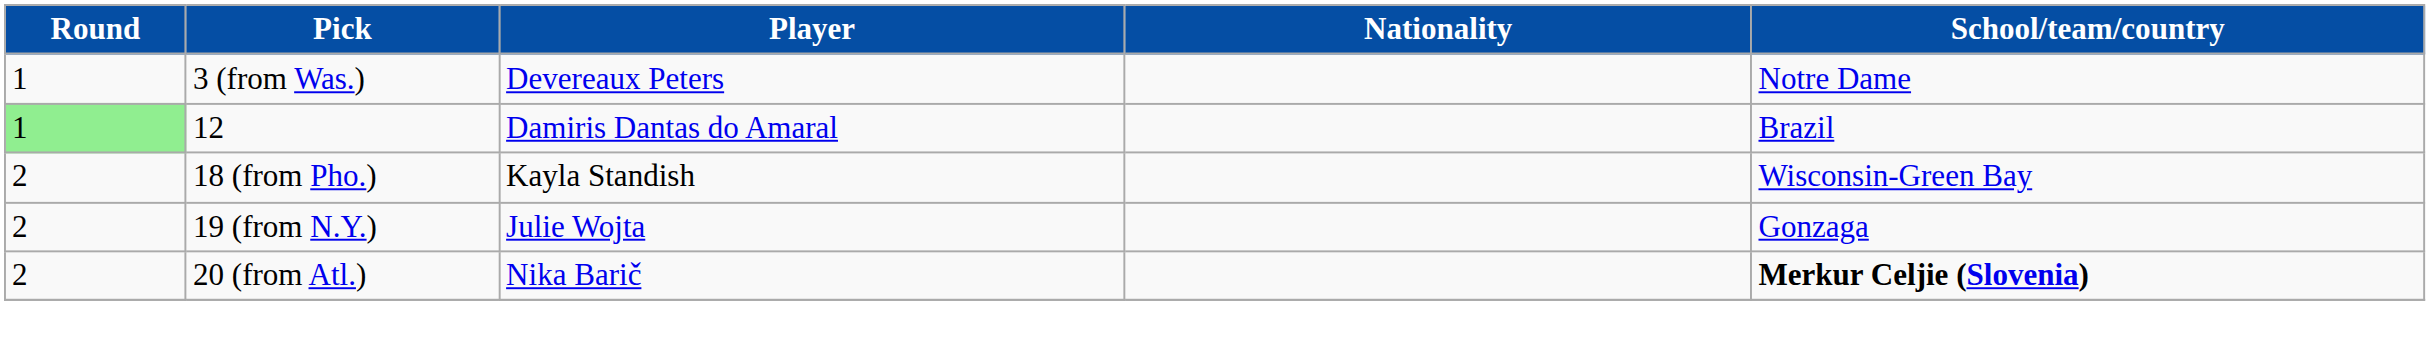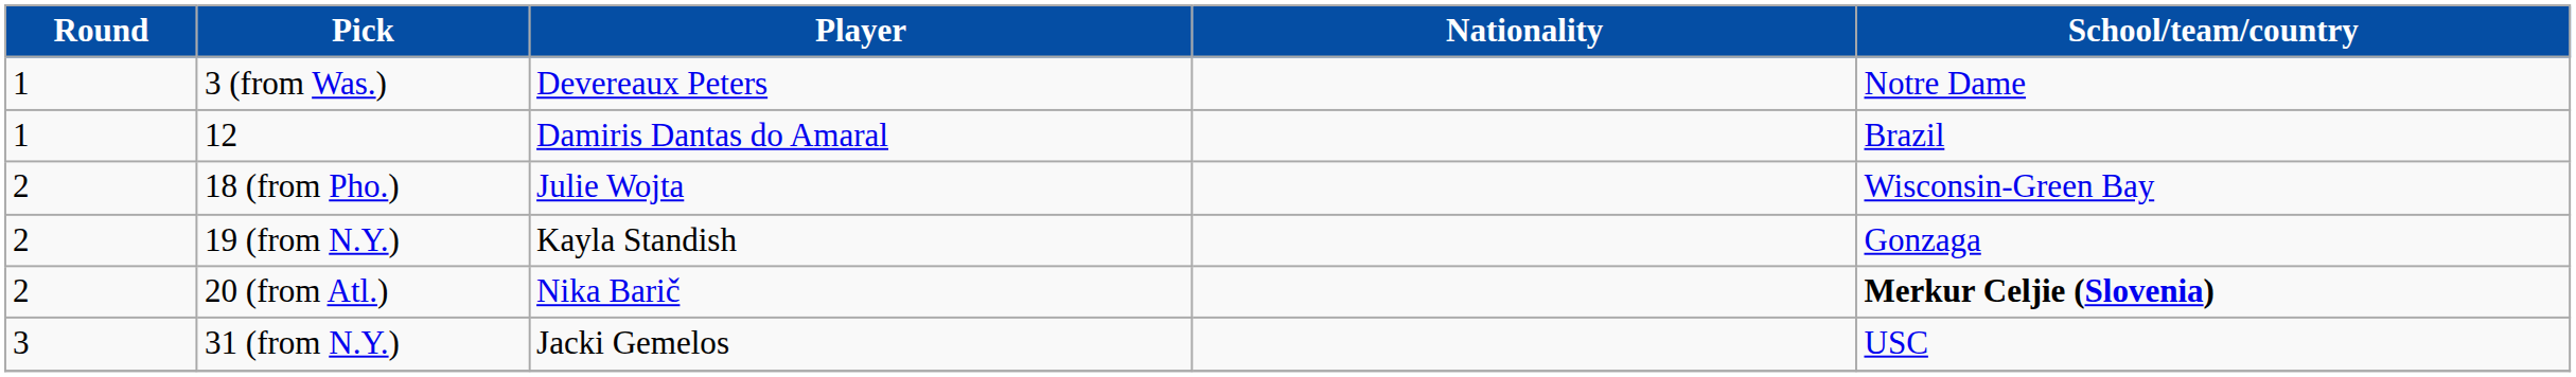 <table class="wikitable">
 <tr>
 <th style="background:#054EA4; color:white;" width="2%">Round</th>
 <th style="background:#054EA4; color:white;" width="5%">Pick</th>
 <th style="background:#054EA4; color:white;" width="10%">Player</th>
 <th style="background:#054EA4; color:white;" width="10%">Nationality</th>
 <th style="background:#054EA4; color:white;" width="10%">School/team/country</th>
 </tr>
 <tr>
 <td>1</td>
 <td>3 (from <a href='#'>Was.</a>)</td>
 <td><a href='#'>Devereaux Peters</a></td>
 <td></td>
 <td><a href='#'>Notre Dame</a></td>
 </tr>
 <tr>
-<td style="background: lightgreen;">1</td>
+<td>1</td>
 <td>12</td>
 <td><a href='#'>Damiris Dantas do Amaral</a></td>
 <td></td>
 <td><a href='#'>Brazil</a></td>
 </tr>
 <tr>
 <td>2</td>
 <td>18 (from <a href='#'>Pho.</a>)</td>
-<td>Kayla Standish</td>
+<td><a href='#'>Julie Wojta</a></td>
 <td></td>
 <td><a href='#'>Wisconsin-Green Bay</a></td>
 </tr>
 <tr>
 <td>2</td>
 <td>19 (from <a href='#'>N.Y.</a>)</td>
-<td><a href='#'>Julie Wojta</a></td>
+<td>Kayla Standish</td>
 <td></td>
 <td><a href='#'>Gonzaga</a></td>
 </tr>
 <tr>
 <td>2</td>
 <td>20 (from <a href='#'>Atl.</a>)</td>
 <td><a href='#'>Nika Barič</a></td>
 <td></td>
 <td><strong>Merkur Celjie (<a href='#'>Slovenia</a>)</strong></td>
 </tr>
 <tr>
+<td>3</td>
+<td>31 (from <a href='#'>N.Y.</a>)</td>
+<td>Jacki Gemelos</td>
+<td></td>
+<td><a href='#'>USC</a></td>
+</tr>
+<tr>
 </tr>
 </table>
